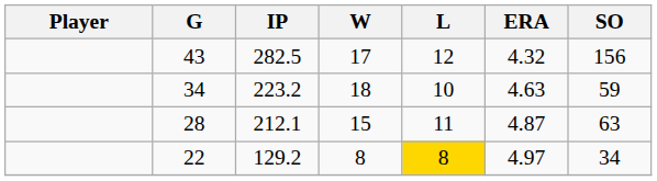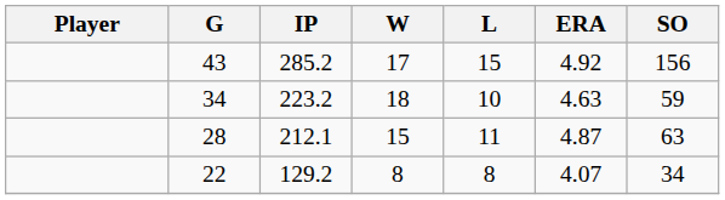 <table class="wikitable sortable">
 <tr>
 <th bgcolor="#DDDDFF" width="16%">Player</th>
 <th bgcolor="#DDDDFF" width="9%">G</th>
 <th bgcolor="#DDDDFF" width="9%">IP</th>
 <th bgcolor="#DDDDFF" width="9%">W</th>
 <th bgcolor="#DDDDFF" width="9%">L</th>
 <th bgcolor="#DDDDFF" width="9%">ERA</th>
 <th bgcolor="#DDDDFF" width="9%">SO</th>
 </tr>
 <tr align="center">
 <td></td>
 <td>43</td>
-<td>282.5</td>
+<td>285.2</td>
 <td>17</td>
-<td>12</td>
-<td>4.32</td>
+<td>15</td>
+<td>4.92</td>
 <td>156</td>
 </tr>
 <tr align="center">
 <td></td>
 <td>34</td>
 <td>223.2</td>
 <td>18</td>
 <td>10</td>
 <td>4.63</td>
 <td>59</td>
 </tr>
 <tr align="center">
 <td></td>
 <td>28</td>
 <td>212.1</td>
 <td>15</td>
 <td>11</td>
 <td>4.87</td>
 <td>63</td>
 </tr>
 <tr align="center">
 <td></td>
 <td>22</td>
 <td>129.2</td>
 <td>8</td>
-<td style="background: gold;">8</td>
-<td>4.97</td>
+<td>8</td>
+<td>4.07</td>
 <td>34</td>
 </tr>
 <tr align="center">
 </tr>
 </table>
